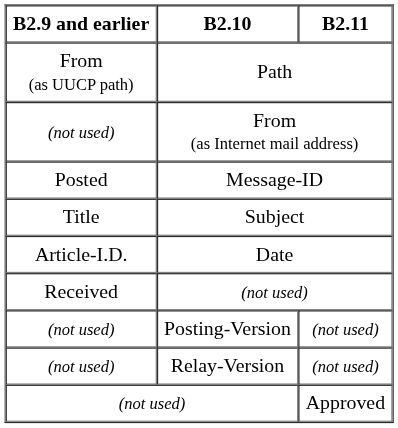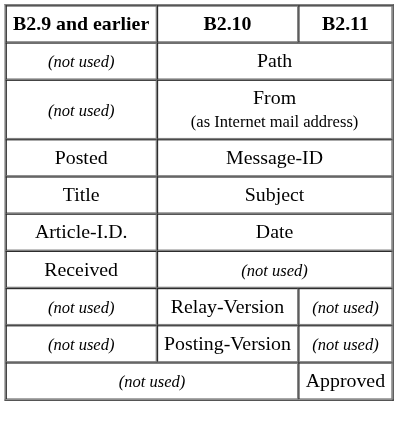 <table border="1" cellpadding="5" cellspacing="0" align="right">
 <tr>
 <th align="center">B2.9 and earlier</th>
 <th align="center">B2.10</th>
 <th align="center">B2.11</th>
 </tr>
 <tr>
-<td align="center">From<br><small>(as UUCP path)</small></td>
+<td align="center"><small><em>(not used)</em></small></td>
 <td colspan="2" align="center">Path</td>
 </tr>
 <tr>
 <td align="center"><small><em>(not used)</em></small></td>
 <td colspan="2"  align="center">From<br><small>(as Internet mail address)</small></td>
 </tr>
 <tr>
 <td align="center">Posted</td>
 <td colspan="2" align="center">Message-ID</td>
 </tr>
 <tr>
 <td align="center">Title</td>
 <td colspan="2" align="center">Subject</td>
 </tr>
 <tr>
 <td align="center">Article-I.D.</td>
 <td colspan="2" align="center">Date</td>
 </tr>
 <tr>
 <td align="center">Received</td>
 <td colspan = "2" align="center"><small><em>(not used)</em></small></td>
 </tr>
 <tr>
 <td align="center"><small><em>(not used)</em></small></td>
-<td align="center">Posting-Version</td>
+<td align="center">Relay-Version</td>
 <td align="center"><small><em>(not used)</em></small></td>
 </tr>
 <tr>
 <td align="center"><small><em>(not used)</em></small></td>
-<td align="center">Relay-Version</td>
+<td align="center">Posting-Version</td>
 <td align="center"><small><em>(not used)</em></small></td>
 </tr>
 <tr>
 <td colspan="2" align="center"><small><em>(not used)</em></small></td>
 <td align="center">Approved</td>
 </tr>
 </table>
